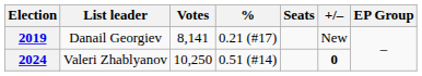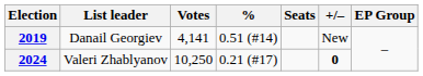 <table class="wikitable" style="text-align:center">
 <tr>
 <th>Election</th>
 <th>List leader</th>
 <th>Votes</th>
 <th>%</th>
 <th>Seats</th>
 <th>+/–</th>
 <th>EP Group</th>
 </tr>
 <tr>
 <th><a href='#'>2019</a></th>
 <td>Danail Georgiev</td>
-<td>8,141</td>
-<td>0.21 (#17)</td>
+<td>4,141</td>
+<td>0.51 (#14)</td>
 <td></td>
 <td>New</td>
 <td rowspan=2>–</td>
 </tr>
 <tr>
 <th><a href='#'>2024</a></th>
 <td>Valeri Zhablyanov</td>
 <td>10,250</td>
-<td>0.51 (#14)</td>
+<td>0.21 (#17)</td>
 <td></td>
 <td><strong> 0</strong></td>
 </tr>
 </table>
